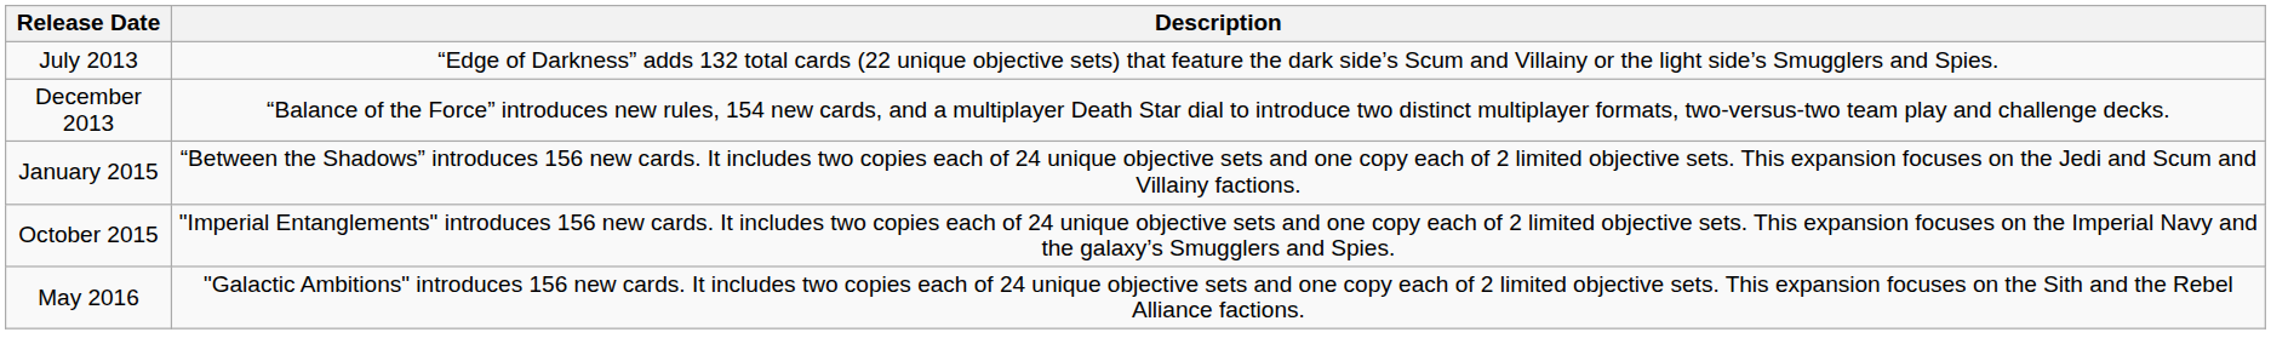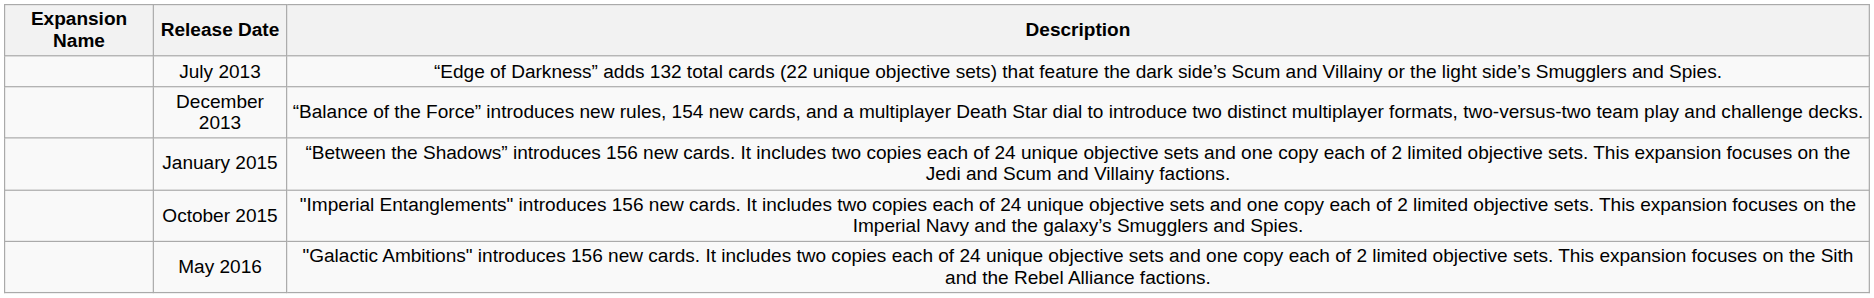 <table class="wikitable" style="text-align:center">
 <tr>
+<th>Expansion Name</th>
 <th>Release Date</th>
 <th>Description</th>
 </tr>
 <tr>
+<td></td>
 <td>July 2013</td>
 <td>“Edge of Darkness” adds 132 total cards (22 unique objective sets) that feature the dark side’s Scum and Villainy or the light side’s Smugglers and Spies.</td>
 </tr>
 <tr>
+<td></td>
 <td>December 2013</td>
 <td>“Balance of the Force” introduces new rules, 154 new cards, and a multiplayer Death Star dial to introduce two distinct multiplayer formats, two-versus-two team play and challenge decks.</td>
 </tr>
 <tr>
+<td></td>
 <td>January 2015</td>
 <td>“Between the Shadows” introduces 156 new cards. It includes two copies each of 24 unique objective sets and one copy each of 2 limited objective sets. This expansion focuses on the Jedi and Scum and Villainy factions.</td>
 </tr>
 <tr>
+<td></td>
 <td>October 2015</td>
 <td>"Imperial Entanglements" introduces 156 new cards. It includes two copies each of 24 unique objective sets and one copy each of 2 limited objective sets. This expansion focuses on the Imperial Navy and the galaxy’s Smugglers and Spies.</td>
 </tr>
 <tr>
+<td></td>
 <td>May 2016</td>
 <td>"Galactic Ambitions" introduces 156 new cards. It includes two copies each of 24 unique objective sets and one copy each of 2 limited objective sets. This expansion focuses on the Sith and the Rebel Alliance factions.</td>
 </tr>
 </table>
